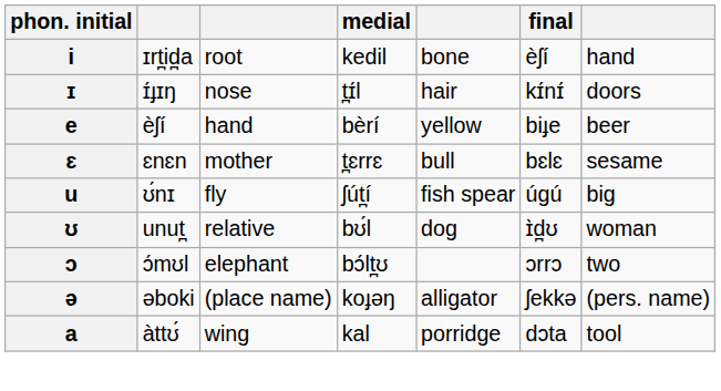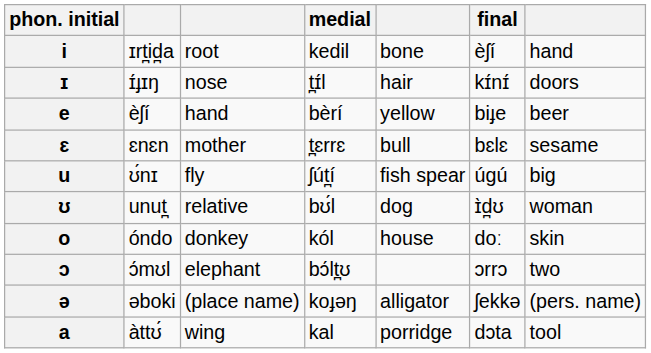 <table class="wikitable">
 <tr>
 <th>phon. initial</th>
 <th></th>
 <th></th>
 <th>medial</th>
 <th></th>
 <th>final</th>
 <th></th>
 </tr>
 <tr>
 <th>i</th>
 <td>ɪrt̪id̪a</td>
 <td>root</td>
 <td>kedil</td>
 <td>bone</td>
 <td>èʃí</td>
 <td>hand</td>
 </tr>
 <tr>
 <th>ɪ</th>
 <td>ɪ́ɟɪŋ</td>
 <td>nose</td>
 <td>t̪ɪ́l</td>
 <td>hair</td>
 <td>kɪ́nɪ́</td>
 <td>doors</td>
 </tr>
 <tr>
 <th>e</th>
 <td>èʃí</td>
 <td>hand</td>
 <td>bèrí</td>
 <td>yellow</td>
 <td>biɟe</td>
 <td>beer</td>
 </tr>
 <tr>
 <th>ɛ</th>
 <td>ɛnɛn</td>
 <td>mother</td>
 <td>t̪ɛrrɛ</td>
 <td>bull</td>
 <td>bɛlɛ</td>
 <td>sesame</td>
 </tr>
 <tr>
 <th>u</th>
 <td>ʊ́nɪ</td>
 <td>fly</td>
 <td>ʃút̪í</td>
 <td>fish spear</td>
 <td>úɡú</td>
 <td>big</td>
 </tr>
 <tr>
 <th>ʊ</th>
 <td>unut̪</td>
 <td>relative</td>
 <td>bʊ́l</td>
 <td>dog</td>
 <td>ɪ̀d̪ʊ</td>
 <td>woman</td>
 </tr>
 <tr>
+<th>o</th>
+<td>óndo</td>
+<td>donkey</td>
+<td>kól</td>
+<td>house</td>
+<td>doː</td>
+<td>skin</td>
+</tr>
+<tr>
 <th>ɔ</th>
 <td>ɔ́mʊl</td>
 <td>elephant</td>
 <td>bɔ́lt̪ʊ</td>
 <td></td>
 <td>ɔrrɔ</td>
 <td>two</td>
 </tr>
 <tr>
 <th>ə</th>
 <td>əboki</td>
 <td>(place name)</td>
 <td>koɟəŋ</td>
 <td>alligator</td>
 <td>ʃekkə</td>
 <td>(pers. name)</td>
 </tr>
 <tr>
 <th>a</th>
 <td>àttʊ́</td>
 <td>wing</td>
 <td>kal</td>
 <td>porridge</td>
 <td>dɔta</td>
 <td>tool</td>
 </tr>
 </table>
